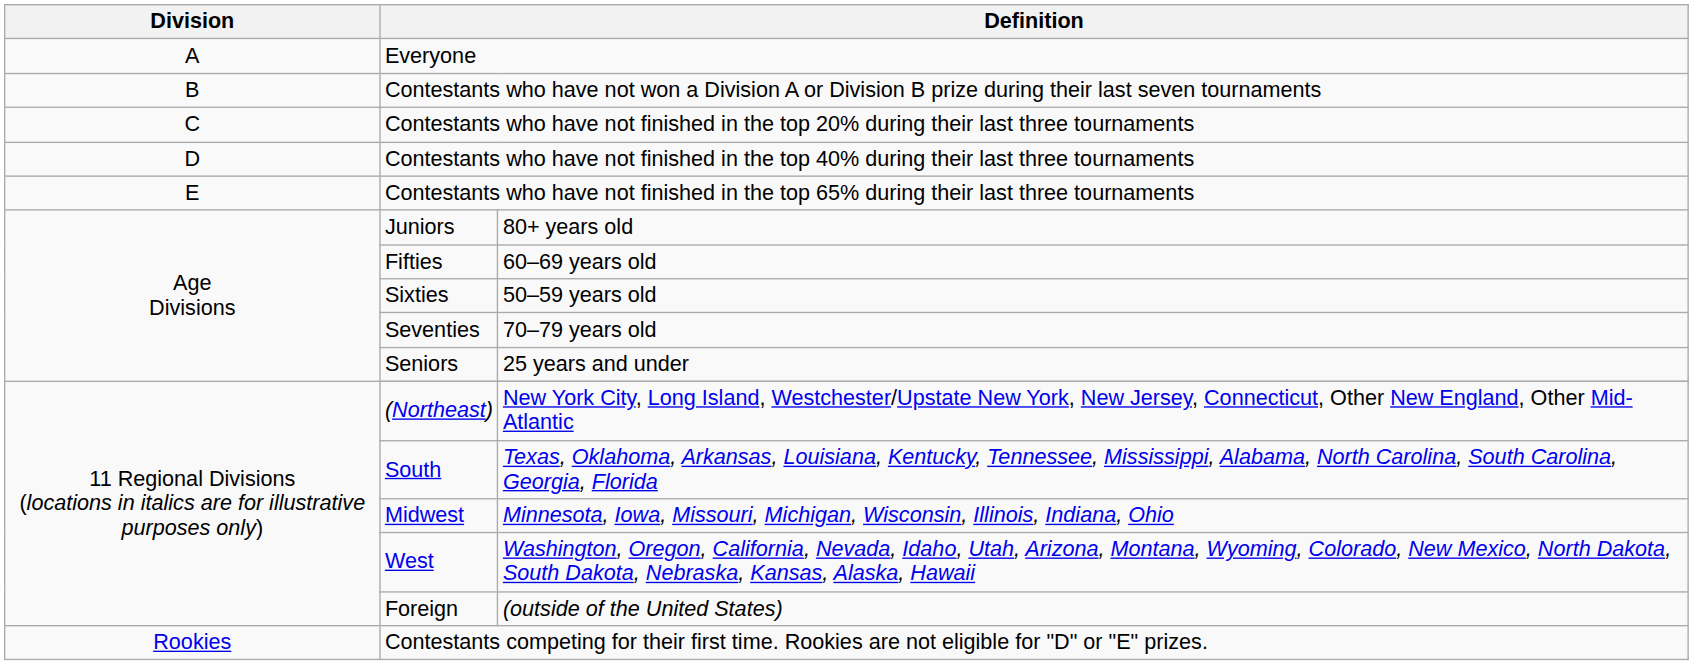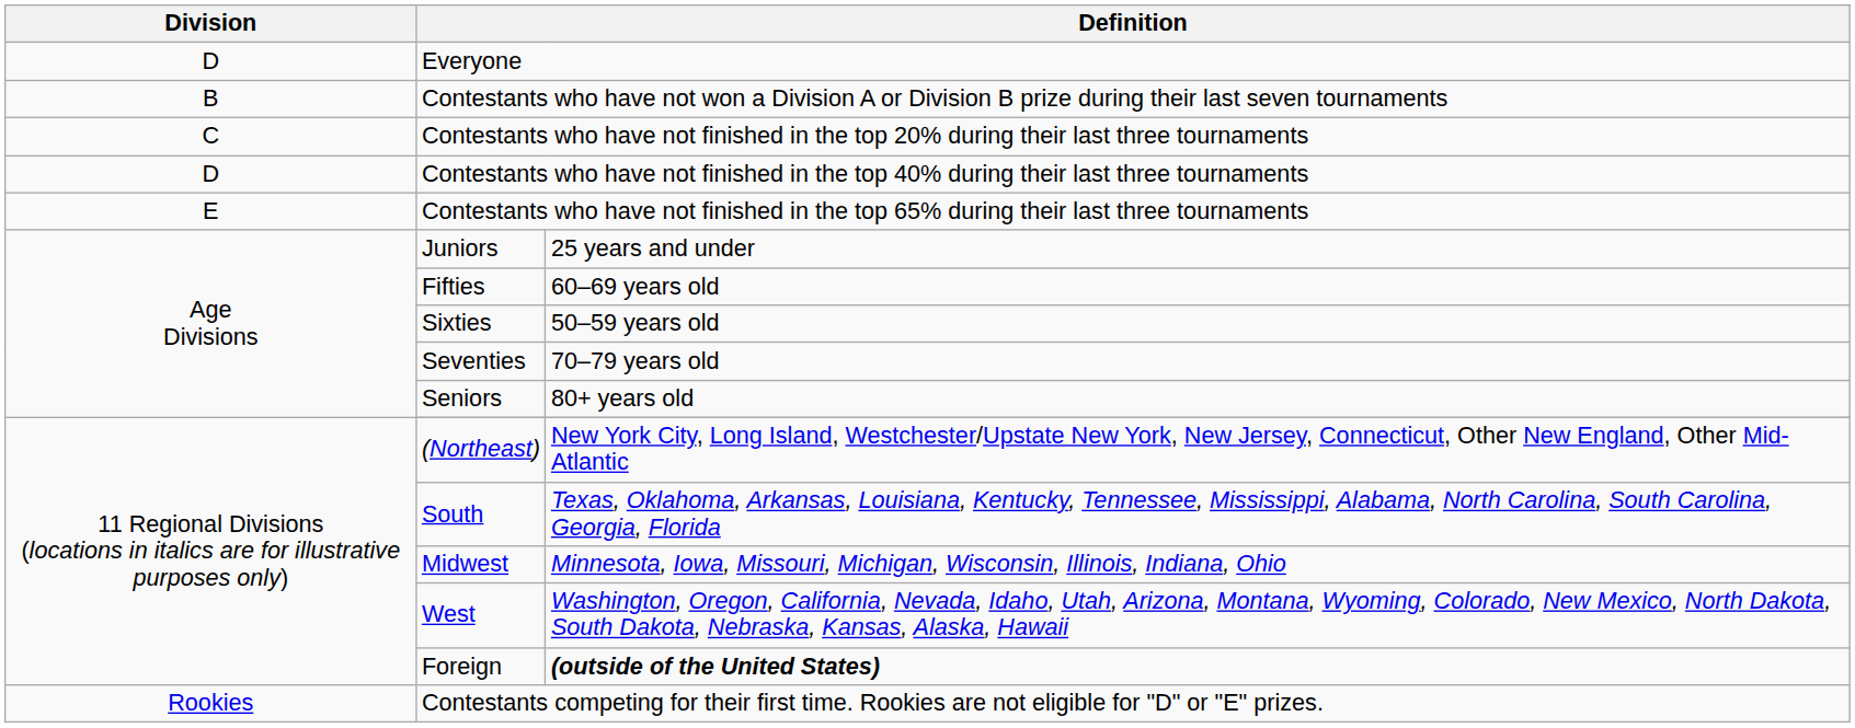 <table class="wikitable">
 <tr>
 <th>Division</th>
 <th colspan=2>Definition</th>
 </tr>
 <tr>
-<td align="center">A</td>
+<td align="center">D</td>
 <td colspan=2>Everyone</td>
 </tr>
 <tr>
 <td align="center">B</td>
 <td colspan=2>Contestants who have not won a Division A or Division B prize during their last seven tournaments</td>
 </tr>
 <tr>
 <td align="center">C</td>
 <td colspan=2>Contestants who have not finished in the top 20% during their last three tournaments</td>
 </tr>
 <tr>
 <td align="center">D</td>
 <td colspan=2>Contestants who have not finished in the top 40% during their last three tournaments</td>
 </tr>
 <tr>
 <td align="center">E</td>
 <td colspan=2>Contestants who have not finished in the top 65% during their last three tournaments</td>
 </tr>
 <tr>
 <td align="center" rowspan=5>Age<br>Divisions</td>
 <td>Juniors</td>
-<td>80+ years old</td>
+<td>25 years and under</td>
 </tr>
 <tr>
 <td>Fifties</td>
 <td>60–69 years old</td>
 </tr>
 <tr>
 <td>Sixties</td>
 <td>50–59 years old</td>
 </tr>
 <tr>
 <td>Seventies</td>
 <td>70–79 years old</td>
 </tr>
 <tr>
 <td>Seniors</td>
-<td>25 years and under</td>
+<td>80+ years old</td>
 </tr>
 <tr>
 <td align="center" rowspan=6>11 Regional Divisions<br>(<em>locations in italics are for illustrative purposes only</em>)</td>
 </tr>
 <tr>
 <td><em>(<a href='#'>Northeast</a>)</em></td>
 <td><a href='#'>New York City</a>, <a href='#'>Long Island</a>, <a href='#'>Westchester</a>/<a href='#'>Upstate New York</a>, <a href='#'>New Jersey</a>, <a href='#'>Connecticut</a>, Other <a href='#'>New England</a>, Other <a href='#'>Mid-Atlantic</a></td>
 </tr>
 <tr>
 <td><a href='#'>South</a></td>
 <td><em><a href='#'>Texas</a>, <a href='#'>Oklahoma</a>, <a href='#'>Arkansas</a>, <a href='#'>Louisiana</a>, <a href='#'>Kentucky</a>, <a href='#'>Tennessee</a>, <a href='#'>Mississippi</a>, <a href='#'>Alabama</a>, <a href='#'>North Carolina</a>, <a href='#'>South Carolina</a>, <a href='#'>Georgia</a>, <a href='#'>Florida</a></em></td>
 </tr>
 <tr>
 <td><a href='#'>Midwest</a></td>
 <td><em><a href='#'>Minnesota</a>, <a href='#'>Iowa</a>, <a href='#'>Missouri</a>, <a href='#'>Michigan</a>, <a href='#'>Wisconsin</a>, <a href='#'>Illinois</a>, <a href='#'>Indiana</a>, <a href='#'>Ohio</a></em></td>
 </tr>
 <tr>
 <td><a href='#'>West</a></td>
 <td><em><a href='#'>Washington</a>, <a href='#'>Oregon</a>, <a href='#'>California</a>, <a href='#'>Nevada</a>, <a href='#'>Idaho</a>, <a href='#'>Utah</a>, <a href='#'>Arizona</a>, <a href='#'>Montana</a>, <a href='#'>Wyoming</a>, <a href='#'>Colorado</a>, <a href='#'>New Mexico</a>, <a href='#'>North Dakota</a>, <a href='#'>South Dakota</a>, <a href='#'>Nebraska</a>, <a href='#'>Kansas</a>, <a href='#'>Alaska</a>, <a href='#'>Hawaii</a></em></td>
 </tr>
 <tr>
 <td>Foreign</td>
-<td><em>(outside of the United States)</em></td>
+<td><strong><em>(outside of the United States)</em></strong></td>
 </tr>
 <tr>
 <td align="center"><a href='#'>Rookies</a></td>
 <td colspan=2>Contestants competing for their first time. Rookies are not eligible for "D" or "E" prizes.</td>
 </tr>
 </table>
